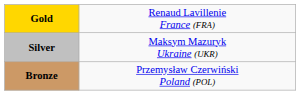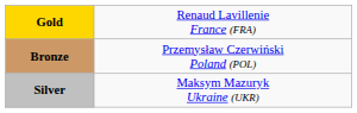 <table class="wikitable" style=" text-align:center; " width="35%">
 <tr>
 <td bgcolor="gold"><strong>Gold</strong></td>
 <td> <a href='#'>Renaud Lavillenie</a><br><em><a href='#'>France</a> <small>(FRA)</small></em></td>
 </tr>
 <tr>
+<td bgcolor="CC9966"><strong>Bronze</strong></td>
+<td> <a href='#'>Przemysław Czerwiński</a><br><em><a href='#'>Poland</a> <small>(POL)</small></em></td>
+</tr>
+<tr>
 <td bgcolor="silver"><strong>Silver</strong></td>
 <td> <a href='#'>Maksym Mazuryk</a><br><em><a href='#'>Ukraine</a> <small>(UKR)</small></em></td>
 </tr>
-<tr>
-<td bgcolor="CC9966"><strong>Bronze</strong></td>
-<td> <a href='#'>Przemysław Czerwiński</a><br><em><a href='#'>Poland</a> <small>(POL)</small></em></td>
-</tr>
 </table>
